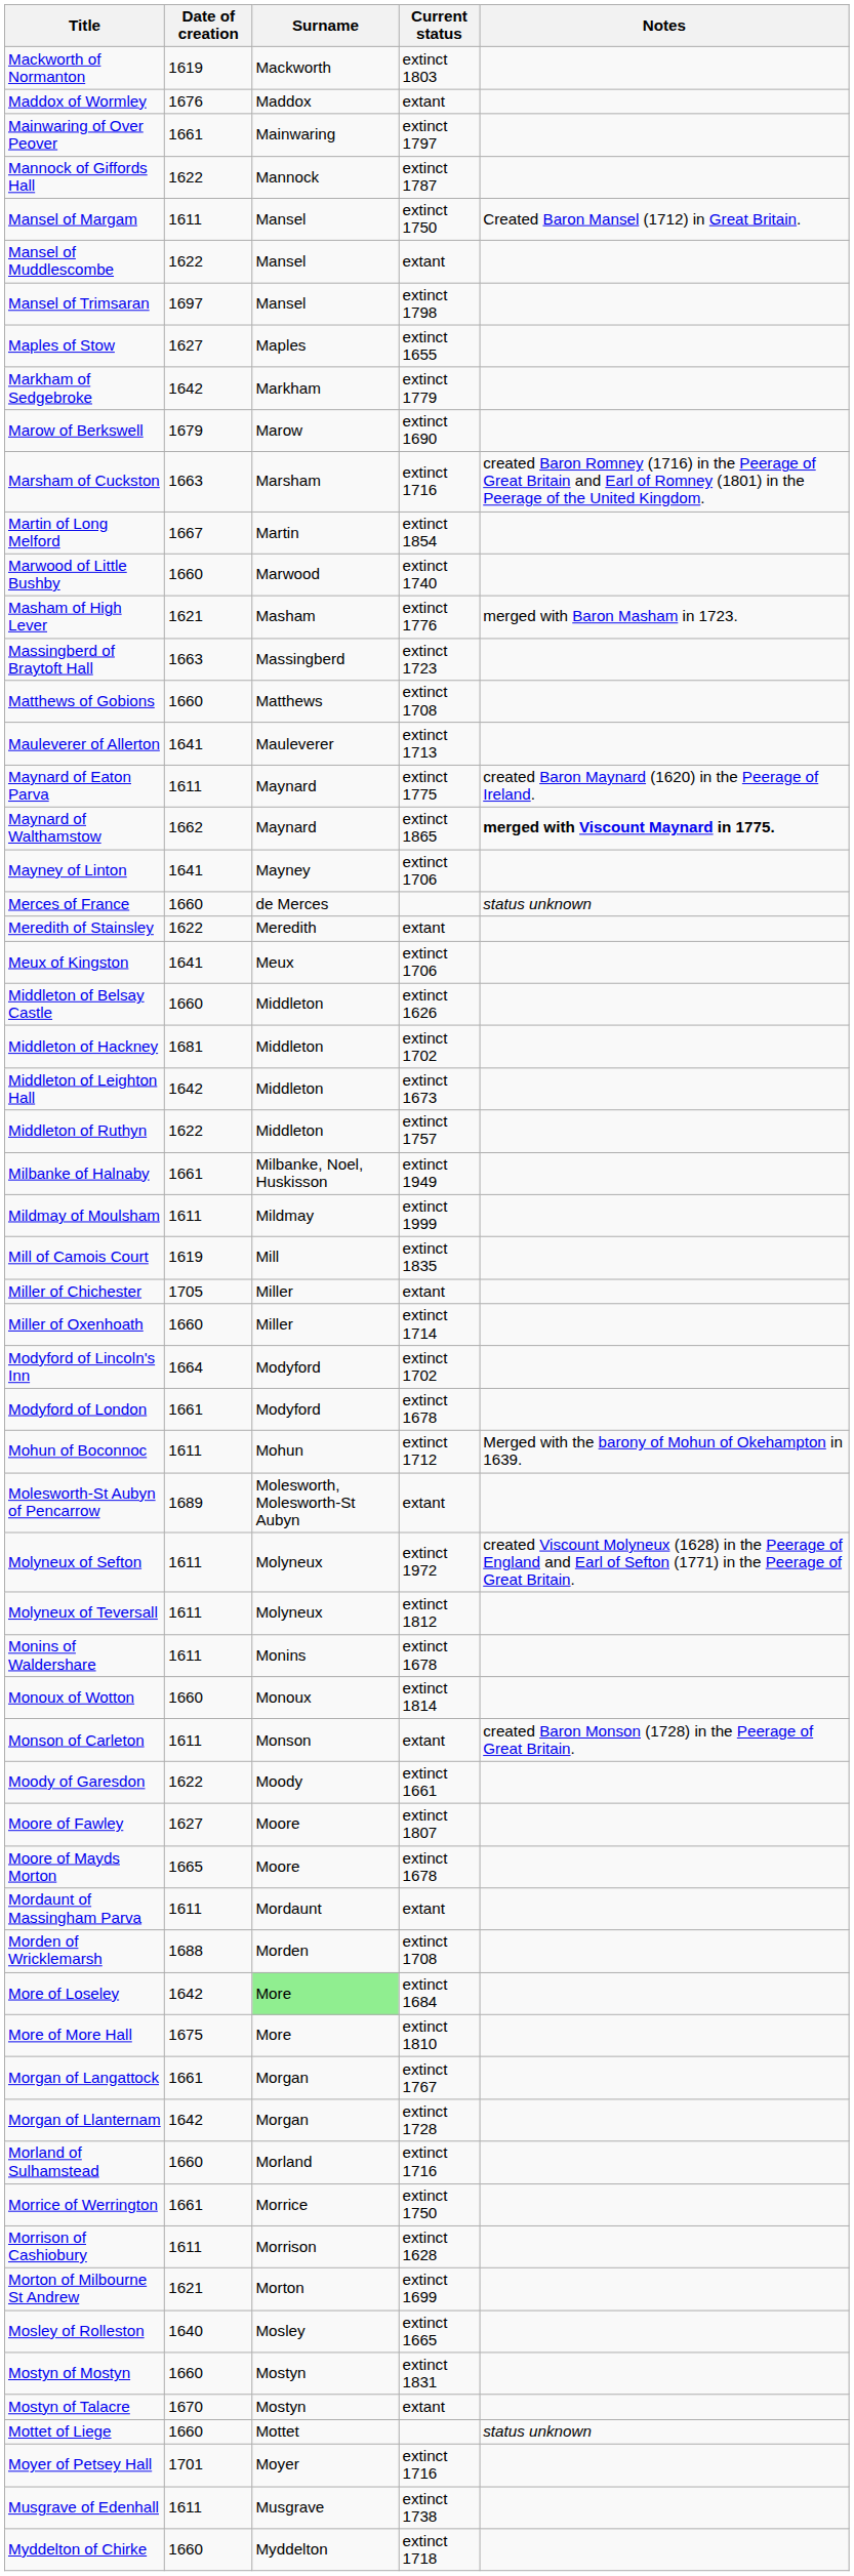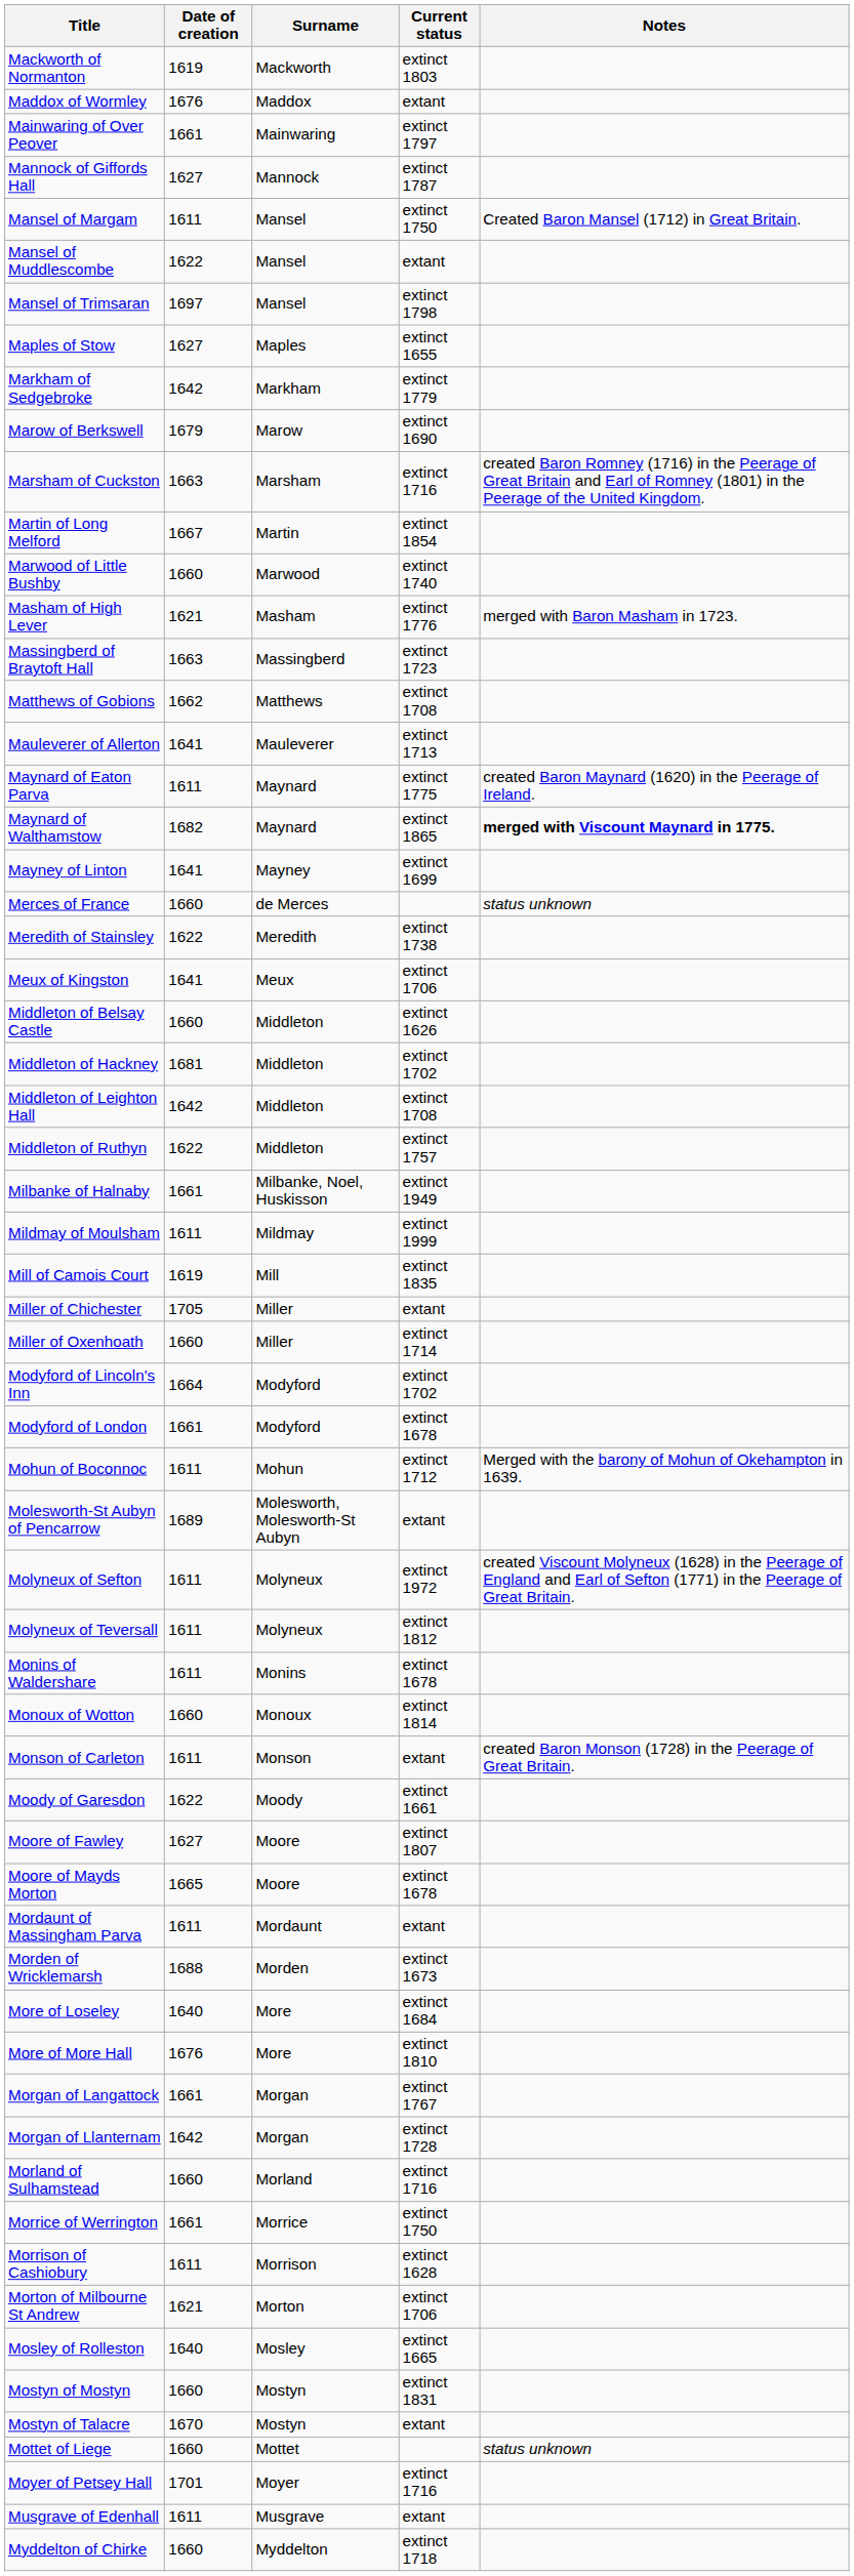 <table class="wikitable">
 <tr>
 <th>Title</th>
 <th>Date of creation</th>
 <th>Surname</th>
 <th>Current status</th>
 <th>Notes</th>
 </tr>
 <tr>
 <td><a href='#'>Mackworth of Normanton</a></td>
 <td>1619</td>
 <td>Mackworth</td>
 <td>extinct 1803</td>
 <td> </td>
 </tr>
 <tr>
 <td><a href='#'>Maddox of Wormley</a></td>
 <td>1676</td>
 <td>Maddox</td>
 <td>extant</td>
 <td> </td>
 </tr>
 <tr>
 <td><a href='#'>Mainwaring of Over Peover</a></td>
 <td>1661</td>
 <td>Mainwaring</td>
 <td>extinct 1797</td>
 <td> </td>
 </tr>
 <tr>
 <td><a href='#'>Mannock of Giffords Hall</a></td>
-<td>1622</td>
+<td>1627</td>
 <td>Mannock</td>
 <td>extinct 1787</td>
 <td> </td>
 </tr>
 <tr>
 <td><a href='#'>Mansel of Margam</a></td>
 <td>1611</td>
 <td>Mansel</td>
 <td>extinct 1750</td>
 <td>Created <a href='#'>Baron Mansel</a> (1712) in <a href='#'>Great Britain</a>.</td>
 </tr>
 <tr>
 <td><a href='#'>Mansel of Muddlescombe</a></td>
 <td>1622</td>
 <td>Mansel</td>
 <td>extant</td>
 <td> </td>
 </tr>
 <tr>
 <td><a href='#'>Mansel of Trimsaran</a></td>
 <td>1697</td>
 <td>Mansel</td>
 <td>extinct 1798</td>
 <td> </td>
 </tr>
 <tr>
 <td><a href='#'>Maples of Stow</a></td>
 <td>1627</td>
 <td>Maples</td>
 <td>extinct 1655</td>
 <td> </td>
 </tr>
 <tr>
 <td><a href='#'>Markham of Sedgebroke</a></td>
 <td>1642</td>
 <td>Markham</td>
 <td>extinct 1779</td>
 <td> </td>
 </tr>
 <tr>
 <td><a href='#'>Marow of Berkswell</a></td>
 <td>1679</td>
 <td>Marow</td>
 <td>extinct 1690</td>
 <td> </td>
 </tr>
 <tr>
 <td><a href='#'>Marsham of Cuckston</a></td>
 <td>1663</td>
 <td>Marsham</td>
 <td>extinct 1716</td>
 <td>created <a href='#'>Baron Romney</a> (1716) in the <a href='#'>Peerage of Great Britain</a> and <a href='#'>Earl of Romney</a> (1801) in the <a href='#'>Peerage of the United Kingdom</a>.</td>
 </tr>
 <tr>
 <td><a href='#'>Martin of Long Melford</a></td>
 <td>1667</td>
 <td>Martin</td>
 <td>extinct 1854</td>
 <td> </td>
 </tr>
 <tr>
 <td><a href='#'>Marwood of Little Bushby</a></td>
 <td>1660</td>
 <td>Marwood</td>
 <td>extinct 1740</td>
 <td> </td>
 </tr>
 <tr>
 <td><a href='#'>Masham of High Lever</a></td>
 <td>1621</td>
 <td>Masham</td>
 <td>extinct 1776</td>
 <td>merged with <a href='#'>Baron Masham</a> in 1723.</td>
 </tr>
 <tr>
 <td><a href='#'>Massingberd of Braytoft Hall</a></td>
 <td>1663</td>
 <td>Massingberd</td>
 <td>extinct 1723</td>
 <td> </td>
 </tr>
 <tr>
 <td><a href='#'>Matthews of Gobions</a></td>
-<td>1660</td>
+<td>1662</td>
 <td>Matthews</td>
 <td>extinct 1708</td>
 <td> </td>
 </tr>
 <tr>
 <td><a href='#'>Mauleverer of Allerton</a></td>
 <td>1641</td>
 <td>Mauleverer</td>
 <td>extinct 1713</td>
 <td> </td>
 </tr>
 <tr>
 <td><a href='#'>Maynard of Eaton Parva</a></td>
 <td>1611</td>
 <td>Maynard</td>
 <td>extinct 1775</td>
 <td>created <a href='#'>Baron Maynard</a> (1620) in the <a href='#'>Peerage of Ireland</a>.</td>
 </tr>
 <tr>
 <td><a href='#'>Maynard of Walthamstow</a></td>
-<td>1662</td>
+<td>1682</td>
 <td>Maynard</td>
 <td>extinct 1865</td>
 <td><strong>merged with <a href='#'>Viscount Maynard</a> in 1775.</strong></td>
 </tr>
 <tr>
 <td><a href='#'>Mayney of Linton</a></td>
 <td>1641</td>
 <td>Mayney</td>
-<td>extinct 1706</td>
+<td>extinct 1699</td>
 <td> </td>
 </tr>
 <tr>
 <td><a href='#'>Merces of France</a></td>
 <td>1660</td>
 <td>de Merces</td>
 <td> </td>
 <td><em>status unknown</em></td>
 </tr>
 <tr>
 <td><a href='#'>Meredith of Stainsley</a></td>
 <td>1622</td>
 <td>Meredith</td>
-<td>extant</td>
+<td>extinct 1738</td>
 <td> </td>
 </tr>
 <tr>
 <td><a href='#'>Meux of Kingston</a></td>
 <td>1641</td>
 <td>Meux</td>
 <td>extinct 1706</td>
 <td> </td>
 </tr>
 <tr>
 <td><a href='#'>Middleton of Belsay Castle</a></td>
 <td>1660</td>
 <td>Middleton</td>
 <td>extinct 1626</td>
 <td> </td>
 </tr>
 <tr>
 <td><a href='#'>Middleton of Hackney</a></td>
 <td>1681</td>
 <td>Middleton</td>
 <td>extinct 1702</td>
 <td> </td>
 </tr>
 <tr>
 <td><a href='#'>Middleton of Leighton Hall</a></td>
 <td>1642</td>
 <td>Middleton</td>
-<td>extinct 1673</td>
+<td>extinct 1708</td>
 <td> </td>
 </tr>
 <tr>
 <td><a href='#'>Middleton of Ruthyn</a></td>
 <td>1622</td>
 <td>Middleton</td>
 <td>extinct 1757</td>
 <td> </td>
 </tr>
 <tr>
 <td><a href='#'>Milbanke of Halnaby</a></td>
 <td>1661</td>
 <td>Milbanke, Noel, Huskisson</td>
 <td>extinct 1949</td>
 <td> </td>
 </tr>
 <tr>
 <td><a href='#'>Mildmay of Moulsham</a></td>
 <td>1611</td>
 <td>Mildmay</td>
 <td>extinct 1999</td>
 <td> </td>
 </tr>
 <tr>
 <td><a href='#'>Mill of Camois Court</a></td>
 <td>1619</td>
 <td>Mill</td>
 <td>extinct 1835</td>
 <td> </td>
 </tr>
 <tr>
 <td><a href='#'>Miller of Chichester</a></td>
 <td>1705</td>
 <td>Miller</td>
 <td>extant</td>
 <td> </td>
 </tr>
 <tr>
 <td><a href='#'>Miller of Oxenhoath</a></td>
 <td>1660</td>
 <td>Miller</td>
 <td>extinct 1714</td>
 <td> </td>
 </tr>
 <tr>
 <td><a href='#'>Modyford of Lincoln's Inn</a></td>
 <td>1664</td>
 <td>Modyford</td>
 <td>extinct 1702</td>
 <td> </td>
 </tr>
 <tr>
 <td><a href='#'>Modyford of London</a></td>
 <td>1661</td>
 <td>Modyford</td>
 <td>extinct 1678</td>
 <td> </td>
 </tr>
 <tr>
 <td><a href='#'>Mohun of Boconnoc</a></td>
 <td>1611</td>
 <td>Mohun</td>
 <td>extinct 1712</td>
 <td>Merged with the <a href='#'>barony of Mohun of Okehampton</a> in 1639.</td>
 </tr>
 <tr>
 <td><a href='#'>Molesworth-St Aubyn of Pencarrow</a></td>
 <td>1689</td>
 <td>Molesworth, Molesworth-St Aubyn</td>
 <td>extant</td>
 <td> </td>
 </tr>
 <tr>
 <td><a href='#'>Molyneux of Sefton</a></td>
 <td>1611</td>
 <td>Molyneux</td>
 <td>extinct 1972</td>
 <td>created <a href='#'>Viscount Molyneux</a> (1628) in the <a href='#'>Peerage of England</a> and <a href='#'>Earl of Sefton</a> (1771) in the <a href='#'>Peerage of Great Britain</a>.</td>
 </tr>
 <tr>
 <td><a href='#'>Molyneux of Teversall</a></td>
 <td>1611</td>
 <td>Molyneux</td>
 <td>extinct 1812</td>
 <td> </td>
 </tr>
 <tr>
 <td><a href='#'>Monins of Waldershare</a></td>
 <td>1611</td>
 <td>Monins</td>
 <td>extinct 1678</td>
 <td> </td>
 </tr>
 <tr>
 <td><a href='#'>Monoux of Wotton</a></td>
 <td>1660</td>
 <td>Monoux</td>
 <td>extinct 1814</td>
 <td> </td>
 </tr>
 <tr>
 <td><a href='#'>Monson of Carleton</a></td>
 <td>1611</td>
 <td>Monson</td>
 <td>extant</td>
 <td>created <a href='#'>Baron Monson</a> (1728) in the <a href='#'>Peerage of Great Britain</a>.</td>
 </tr>
 <tr>
 <td><a href='#'>Moody of Garesdon</a></td>
 <td>1622</td>
 <td>Moody</td>
 <td>extinct 1661</td>
 <td> </td>
 </tr>
 <tr>
 <td><a href='#'>Moore of Fawley</a></td>
 <td>1627</td>
 <td>Moore</td>
 <td>extinct 1807</td>
 <td> </td>
 </tr>
 <tr>
 <td><a href='#'>Moore of Mayds Morton</a></td>
 <td>1665</td>
 <td>Moore</td>
 <td>extinct 1678</td>
 <td> </td>
 </tr>
 <tr>
 <td><a href='#'>Mordaunt of Massingham Parva</a></td>
 <td>1611</td>
 <td>Mordaunt</td>
 <td>extant</td>
 <td> </td>
 </tr>
 <tr>
 <td><a href='#'>Morden of Wricklemarsh</a></td>
 <td>1688</td>
 <td>Morden</td>
-<td>extinct 1708</td>
+<td>extinct 1673</td>
 <td> </td>
 </tr>
 <tr>
 <td><a href='#'>More of Loseley</a></td>
-<td>1642</td>
-<td style="background: lightgreen;">More</td>
+<td>1640</td>
+<td>More</td>
 <td>extinct 1684</td>
 <td> </td>
 </tr>
 <tr>
 <td><a href='#'>More of More Hall</a></td>
-<td>1675</td>
+<td>1676</td>
 <td>More</td>
 <td>extinct 1810</td>
 <td> </td>
 </tr>
 <tr>
 <td><a href='#'>Morgan of Langattock</a></td>
 <td>1661</td>
 <td>Morgan</td>
 <td>extinct 1767</td>
 <td> </td>
 </tr>
 <tr>
 <td><a href='#'>Morgan of Llanternam</a></td>
 <td>1642</td>
 <td>Morgan</td>
 <td>extinct 1728</td>
 <td> </td>
 </tr>
 <tr>
 <td><a href='#'>Morland of Sulhamstead</a></td>
 <td>1660</td>
 <td>Morland</td>
 <td>extinct 1716</td>
 <td> </td>
 </tr>
 <tr>
 <td><a href='#'>Morrice of Werrington</a></td>
 <td>1661</td>
 <td>Morrice</td>
 <td>extinct 1750</td>
 <td> </td>
 </tr>
 <tr>
 <td><a href='#'>Morrison of Cashiobury</a></td>
 <td>1611</td>
 <td>Morrison</td>
 <td>extinct 1628</td>
 <td> </td>
 </tr>
 <tr>
 <td><a href='#'>Morton of Milbourne St Andrew</a></td>
 <td>1621</td>
 <td>Morton</td>
-<td>extinct 1699</td>
+<td>extinct 1706</td>
 <td> </td>
 </tr>
 <tr>
 <td><a href='#'>Mosley of Rolleston</a></td>
 <td>1640</td>
 <td>Mosley</td>
 <td>extinct 1665</td>
 <td> </td>
 </tr>
 <tr>
 <td><a href='#'>Mostyn of Mostyn</a></td>
 <td>1660</td>
 <td>Mostyn</td>
 <td>extinct 1831</td>
 <td> </td>
 </tr>
 <tr>
 <td><a href='#'>Mostyn of Talacre</a></td>
 <td>1670</td>
 <td>Mostyn</td>
 <td>extant</td>
 <td> </td>
 </tr>
 <tr>
 <td><a href='#'>Mottet of Liege</a></td>
 <td>1660</td>
 <td>Mottet</td>
 <td> </td>
 <td><em>status unknown</em></td>
 </tr>
 <tr>
 <td><a href='#'>Moyer of Petsey Hall</a></td>
 <td>1701</td>
 <td>Moyer</td>
 <td>extinct 1716</td>
 <td> </td>
 </tr>
 <tr>
 <td><a href='#'>Musgrave of Edenhall</a></td>
 <td>1611</td>
 <td>Musgrave</td>
-<td>extinct 1738</td>
+<td>extant</td>
 <td> </td>
 </tr>
 <tr>
 <td><a href='#'>Myddelton of Chirke</a></td>
 <td>1660</td>
 <td>Myddelton</td>
 <td>extinct 1718</td>
 <td> </td>
 </tr>
 </table>
